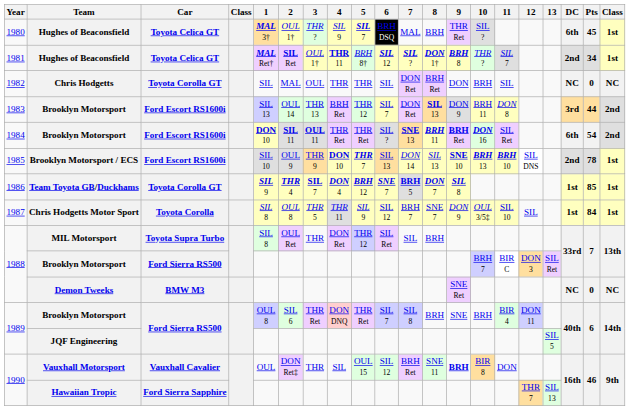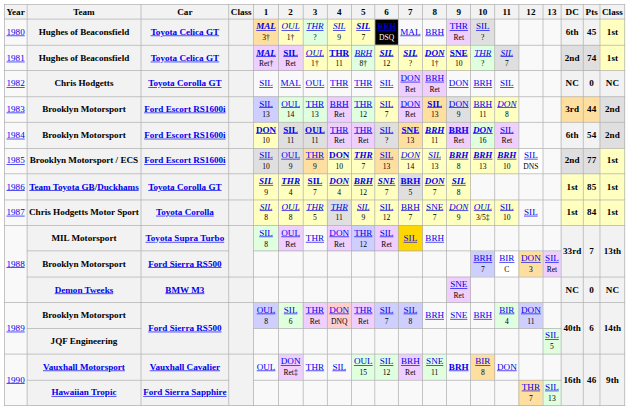 <table class="wikitable" style="text-align:center; font-size:85%">
 <tr>
 <th>Year</th>
 <th>Team</th>
 <th>Car</th>
 <th>Class</th>
 <th>1</th>
 <th>2</th>
 <th>3</th>
 <th>4</th>
 <th>5</th>
 <th>6</th>
 <th>7</th>
 <th>8</th>
 <th>9</th>
 <th>10</th>
 <th>11</th>
 <th>12</th>
 <th>13</th>
 <th>DC</th>
 <th>Pts</th>
 <th>Class</th>
 </tr>
 <tr>
 <td><a href='#'>1980</a></td>
 <th>Hughes of Beaconsfield</th>
 <th><a href='#'>Toyota Celica GT</a></th>
 <th><span></span></th>
 <td style="background:#FFDF9F;"><strong><em><a href='#'>MAL</a></em></strong><br><small>3†</small></td>
 <td style="background:#FFFFBF;"><em><a href='#'>OUL</a></em><br><small>1†</small></td>
 <td style="background:#DFFFDF;"><em><a href='#'>THR</a></em><br><small>?</small></td>
 <td style="background:#FFFFBF;"><em><a href='#'>SIL</a></em><br><small>9</small></td>
 <td style="background:#FFFFBF;"><strong><em><a href='#'>SIL</a></em></strong><br><small>7</small></td>
 <td style="background:#000000; color:white"><a href='#'><span>BRH</span></a><br><small>DSQ</small></td>
 <td><a href='#'>MAL</a></td>
 <td><a href='#'>BRH</a></td>
 <td style="background:#EFCFFF;"><a href='#'>THR</a><br><small>Ret</small></td>
 <td style="background:#DFDFDF;"><a href='#'>SIL</a><br><small>?</small></td>
 <td></td>
 <td></td>
 <td></td>
 <th>6th</th>
 <th>45</th>
 <td style="background:#FFFFBF;"><strong>1st</strong></td>
 </tr>
 <tr>
 <td><a href='#'>1981</a></td>
 <th>Hughes of Beaconsfield</th>
 <th><a href='#'>Toyota Celica GT</a></th>
 <th><span></span></th>
 <td style="background:#EFCFFF;"><strong><em><a href='#'>MAL</a></em></strong><br><small>Ret†</small></td>
 <td style="background:#EFCFFF;"><strong><a href='#'>SIL</a></strong><br><small>Ret</small></td>
 <td style="background:#FFFFBF;"><em><a href='#'>OUL</a></em><br><small>1†</small></td>
 <td style="background:#FFFFBF;"><strong><a href='#'>THR</a></strong><br><small>11</small></td>
 <td style="background:#DFFFDF;"><em><a href='#'>BRH</a></em><br><small>8†</small></td>
 <td style="background:#FFFFBF;"><strong><em><a href='#'>SIL</a></em></strong><br><small>12</small></td>
 <td style="background:#FFFFBF;"><strong><em><a href='#'>SIL</a></em></strong><br><small>?</small></td>
 <td style="background:#FFFFBF;"><strong><em><a href='#'>DON</a></em></strong><br><small>1†</small></td>
-<td style="background:#FFFFBF;"><strong><em><a href='#'>BRH</a></em></strong><br><small>8</small></td>
+<td style="background:#FFFFBF;"><strong><a href='#'>SNE</a></strong><br><small>10</small></td>
 <td style="background:#DFFFDF;"><em><a href='#'>THR</a></em><br><small>?</small></td>
 <td style="background:#DFDFDF;"><em><a href='#'>SIL</a></em><br><small>7</small></td>
 <td></td>
 <td></td>
 <td style="background:#DFDFDF;"><strong>2nd</strong></td>
-<td style="background:#DFDFDF;"><strong>34</strong></td>
+<td style="background:#DFDFDF;"><strong>74</strong></td>
 <td style="background:#FFFFBF;"><strong>1st</strong></td>
 </tr>
 <tr>
 <td><a href='#'>1982</a></td>
 <th>Chris Hodgetts</th>
 <th><a href='#'>Toyota Corolla GT</a></th>
 <th><span></span></th>
 <td><a href='#'>SIL</a></td>
 <td><a href='#'>MAL</a></td>
 <td><a href='#'>OUL</a></td>
 <td><a href='#'>THR</a></td>
 <td><a href='#'>THR</a></td>
 <td><a href='#'>SIL</a></td>
 <td style="background:#EFCFFF;"><a href='#'>DON</a><br><small>Ret</small></td>
 <td style="background:#EFCFFF;"><a href='#'>BRH</a><br><small>Ret</small></td>
 <td><a href='#'>DON</a></td>
 <td><a href='#'>BRH</a></td>
 <td><a href='#'>SIL</a></td>
 <td></td>
 <td></td>
 <th>NC</th>
 <th>0</th>
 <th>NC</th>
 </tr>
 <tr>
 <td><a href='#'>1983</a></td>
 <th>Brooklyn Motorsport</th>
 <th><a href='#'>Ford Escort RS1600i</a></th>
 <th><span></span></th>
 <td style="background:#CFCFFF;"><a href='#'>SIL</a><br><small>13</small></td>
 <td style="background:#DFFFDF;"><a href='#'>OUL</a><br><small>14</small></td>
 <td style="background:#DFFFDF;"><a href='#'>THR</a><br><small>13</small></td>
 <td style="background:#EFCFFF;"><a href='#'>BRH</a><br><small>Ret</small></td>
 <td style="background:#DFFFDF;"><a href='#'>THR</a><br><small>12</small></td>
 <td style="background:#FFFFBF;"><a href='#'>SIL</a><br><small>7</small></td>
 <td style="background:#EFCFFF;"><a href='#'>DON</a><br><small>Ret</small></td>
 <td style="background:#FFDF9F;"><strong><a href='#'>SIL</a></strong><br><small>13</small></td>
 <td style="background:#DFDFDF;"><a href='#'>DON</a><br><small>9</small></td>
 <td style="background:#FFFFBF;"><a href='#'>BRH</a><br><small>11</small></td>
 <td style="background:#FFFFBF;"><em><a href='#'>DON</a></em><br><small>8</small></td>
 <td></td>
 <td></td>
 <td style="background:#FFDF9F;"><strong>3rd</strong></td>
 <td style="background:#FFDF9F;"><strong>44</strong></td>
 <td style="background:#DFDFDF;"><strong>2nd</strong></td>
 </tr>
 <tr>
 <td><a href='#'>1984</a></td>
 <th>Brooklyn Motorsport</th>
 <th><a href='#'>Ford Escort RS1600i</a></th>
 <th><span></span></th>
 <td style="background:#FFFFBF;"><strong><a href='#'>DON</a></strong><br><small>10</small></td>
 <td style="background:#DFDFDF;"><strong><a href='#'>SIL</a></strong><br><small>11</small></td>
 <td style="background:#DFDFDF;"><strong><a href='#'>OUL</a></strong><br><small>11</small></td>
 <td style="background:#EFCFFF;"><a href='#'>THR</a><br><small>Ret</small></td>
 <td style="background:#EFCFFF;"><a href='#'>THR</a><br><small>Ret</small></td>
 <td style="background:#DFDFDF;"><a href='#'>SIL</a><br><small>?</small></td>
 <td style="background:#FFDF9F;"><strong><a href='#'>SNE</a></strong><br><small>13</small></td>
 <td style="background:#FFFFBF;"><strong><em><a href='#'>BRH</a></em></strong><br><small>11</small></td>
 <td style="background:#EFCFFF;"><strong><a href='#'>BRH</a></strong><br><small>Ret</small></td>
 <td style="background:#DFFFDF;"><strong><em><a href='#'>DON</a></em></strong><br><small>16</small></td>
 <td style="background:#EFCFFF;"><a href='#'>SIL</a><br><small>Ret</small></td>
 <td></td>
 <td></td>
 <th>6th</th>
 <th>54</th>
 <td style="background:#DFDFDF;"><strong>2nd</strong></td>
 </tr>
 <tr>
 <td><a href='#'>1985</a></td>
 <th>Brooklyn Motorsport / ECS</th>
 <th><a href='#'>Ford Escort RS1600i</a></th>
 <th><span></span></th>
 <td style="background:#DFDFDF;"><a href='#'>SIL</a><br><small>10</small></td>
 <td style="background:#DFDFDF;"><a href='#'>OUL</a><br><small>9</small></td>
 <td style="background:#FFDF9F;"><a href='#'>THR</a><br><small>9</small></td>
 <td style="background:#FFFFBF;"><strong><a href='#'>DON</a></strong><br><small>10</small></td>
 <td style="background:#FFFFBF;"><strong><em><a href='#'>THR</a></em></strong><br><small>7</small></td>
 <td style="background:#FFDF9F;"><a href='#'>SIL</a><br><small>13</small></td>
 <td style="background:#FFFFBF;"><em><a href='#'>DON</a></em><br><small>14</small></td>
 <td style="background:#FFFFBF;"><em><a href='#'>SIL</a></em><br><small>13</small></td>
-<td style="background:#FFFFBF;"><strong><a href='#'>SNE</a></strong><br><small>10</small></td>
+<td style="background:#FFFFBF;"><strong><em><a href='#'>BRH</a></em></strong><br><small>8</small></td>
 <td style="background:#FFFFBF;"><strong><em><a href='#'>BRH</a></em></strong><br><small>13</small></td>
 <td style="background:#FFFFBF;"><strong><em><a href='#'>BRH</a></em></strong><br><small>10</small></td>
 <td style="background:#FFFFFF;"><a href='#'>SIL</a><br><small>DNS</small></td>
 <td></td>
 <td style="background:#DFDFDF;"><strong>2nd</strong></td>
-<td style="background:#DFDFDF;"><strong>78</strong></td>
+<td style="background:#DFDFDF;"><strong>77</strong></td>
 <td style="background:#FFFFBF;"><strong>1st</strong></td>
 </tr>
 <tr>
 <td><a href='#'>1986</a></td>
 <th><a href='#'>Team Toyota GB</a>/<a href='#'>Duckhams</a></th>
 <th><a href='#'>Toyota Corolla GT</a></th>
 <th><span></span></th>
 <td style="background:#FFFFBF;"><strong><em><a href='#'>SIL</a></em></strong><br><small>9</small></td>
 <td style="background:#FFFFBF;"><strong><em><a href='#'>THR</a></em></strong><br><small>4</small></td>
 <td style="background:#FFFFBF;"><strong><a href='#'>SIL</a></strong><br><small>7</small></td>
 <td style="background:#FFFFBF;"><strong><em><a href='#'>DON</a></em></strong><br><small>4</small></td>
 <td style="background:#FFFFBF;"><strong><em><a href='#'>BRH</a></em></strong><br><small>12</small></td>
 <td style="background:#FFFFBF;"><strong><em><a href='#'>SNE</a></em></strong><br><small>7</small></td>
 <td style="background:#DFDFDF;"><strong><a href='#'>BRH</a></strong><br><small>5</small></td>
 <td style="background:#FFFFBF;"><strong><em><a href='#'>DON</a></em></strong><br><small>7</small></td>
 <td style="background:#FFFFBF;"><strong><em><a href='#'>SIL</a></em></strong><br><small>8</small></td>
 <td></td>
 <td></td>
 <td></td>
 <td></td>
 <td style="background:#FFFFBF;"><strong>1st</strong></td>
 <td style="background:#FFFFBF;"><strong>85</strong></td>
 <td style="background:#FFFFBF;"><strong>1st</strong></td>
 </tr>
 <tr>
 <td><a href='#'>1987</a></td>
 <th>Chris Hodgetts Motor Sport</th>
 <th><a href='#'>Toyota Corolla</a></th>
 <th><span></span></th>
 <td style="background:#FFFFBF;"><em><a href='#'>SIL</a></em><br><small>8</small></td>
 <td style="background:#FFFFBF;"><em><a href='#'>OUL</a></em><br><small>8</small></td>
 <td style="background:#FFFFBF;"><em><a href='#'>THR</a></em><br><small>5</small></td>
 <td style="background:#DFDFDF;"><em><a href='#'>THR</a></em><br><small>11</small></td>
 <td style="background:#FFFFBF;"><em><a href='#'>SIL</a></em><br><small>9</small></td>
 <td style="background:#FFFFBF;"><a href='#'>SIL</a><br><small>12</small></td>
 <td style="background:#FFFFBF;"><a href='#'>BRH</a><br><small>7</small></td>
 <td style="background:#FFFFBF;"><a href='#'>SNE</a><br><small>7</small></td>
 <td style="background:#FFFFBF;"><em><a href='#'>DON</a></em><br><small>9</small></td>
 <td style="background:#FFFFBF;"><em><a href='#'>OUL</a></em><br><small>3/5‡</small></td>
 <td style="background:#FFFFBF;"><a href='#'>SIL</a><br><small>10</small></td>
 <td><a href='#'>SIL</a></td>
 <td></td>
 <td style="background:#FFFFBF;"><strong>1st</strong></td>
 <td style="background:#FFFFBF;"><strong>84</strong></td>
 <td style="background:#FFFFBF;"><strong>1st</strong></td>
 </tr>
 <tr>
 <td rowspan=3><a href='#'>1988</a></td>
 <th>MIL Motorsport</th>
 <th><a href='#'>Toyota Supra Turbo</a></th>
 <th rowspan=2><span></span></th>
 <td style="background:#DFFFDF;"><a href='#'>SIL</a><br><small>8</small></td>
 <td style="background:#EFCFFF;"><a href='#'>OUL</a><br><small>Ret</small></td>
 <td><a href='#'>THR</a></td>
 <td style="background:#EFCFFF;"><a href='#'>DON</a><br><small>Ret</small></td>
 <td style="background:#CFCFFF;"><a href='#'>THR</a><br><small>12</small></td>
 <td style="background:#EFCFFF;"><a href='#'>SIL</a><br><small>Ret</small></td>
-<td><a href='#'>SIL</a></td>
+<td style="background: gold;"><a href='#'>SIL</a></td>
 <td><a href='#'>BRH</a></td>
 <td></td>
 <td></td>
 <td></td>
 <td></td>
 <td></td>
 <th rowspan=2>33rd</th>
 <th rowspan=2>7</th>
 <th rowspan=2>13th</th>
 </tr>
 <tr>
 <th>Brooklyn Motorsport</th>
 <th><a href='#'>Ford Sierra RS500</a></th>
 <td></td>
 <td></td>
 <td></td>
 <td></td>
 <td></td>
 <td></td>
 <td></td>
 <td></td>
 <td></td>
 <td style="background:#CFCFFF;"><a href='#'>BRH</a><br><small>7</small></td>
 <td style="background:#FFFFFF;"><a href='#'>BIR</a><br><small>C</small></td>
 <td style="background:#FFDF9F;"><a href='#'>DON</a><br><small>3</small></td>
 <td style="background:#EFCFFF;"><a href='#'>SIL</a><br><small>Ret</small></td>
 </tr>
 <tr>
 <th><a href='#'>Demon Tweeks</a></th>
 <th><a href='#'>BMW M3</a></th>
 <th><span></span></th>
 <td></td>
 <td></td>
 <td></td>
 <td></td>
 <td></td>
 <td></td>
 <td></td>
 <td></td>
 <td style="background:#EFCFFF;"><a href='#'>SNE</a><br><small>Ret</small></td>
 <td></td>
 <td></td>
 <td></td>
 <td></td>
 <th>NC</th>
 <th>0</th>
 <th>NC</th>
 </tr>
 <tr>
 <td rowspan=2><a href='#'>1989</a></td>
 <th>Brooklyn Motorsport</th>
 <th rowspan=2><a href='#'>Ford Sierra RS500</a></th>
 <th rowspan=2><span></span></th>
 <td style="background:#CFCFFF;"><a href='#'>OUL</a><br><small>8</small></td>
 <td style="background:#DFFFDF;"><a href='#'>SIL</a><br><small>6</small></td>
 <td style="background:#EFCFFF;"><a href='#'>THR</a><br><small>Ret</small></td>
 <td style="background:#FFCFCF;"><a href='#'>DON</a><br><small>DNQ</small></td>
 <td style="background:#EFCFFF;"><a href='#'>THR</a><br><small>Ret</small></td>
 <td style="background:#CFCFFF;"><a href='#'>SIL</a><br><small>7</small></td>
 <td style="background:#CFCFFF;"><a href='#'>SIL</a><br><small>8</small></td>
 <td><a href='#'>BRH</a></td>
 <td><a href='#'>SNE</a></td>
 <td><a href='#'>BRH</a></td>
 <td style="background:#DFFFDF;"><a href='#'>BIR</a><br><small>4</small></td>
 <td style="background:#CFCFFF;"><a href='#'>DON</a><br><small>11</small></td>
 <td></td>
 <th rowspan=2>40th</th>
 <th rowspan=2>6</th>
 <th rowspan=2>14th</th>
 </tr>
 <tr>
 <th>JQF Engineering</th>
 <td></td>
 <td></td>
 <td></td>
 <td></td>
 <td></td>
 <td></td>
 <td></td>
 <td></td>
 <td></td>
 <td></td>
 <td></td>
 <td></td>
 <td style="background:#DFFFDF;"><a href='#'>SIL</a><br><small>5</small></td>
 </tr>
 <tr>
 <td rowspan=2><a href='#'>1990</a></td>
 <th><a href='#'>Vauxhall Motorsport</a></th>
 <th><a href='#'>Vauxhall Cavalier</a></th>
 <th rowspan=2><span></span></th>
 <td><a href='#'>OUL</a></td>
 <td style="background:#EFCFFF;"><a href='#'>DON</a><br><small>Ret‡</small></td>
 <td><a href='#'>THR</a></td>
 <td><a href='#'>SIL</a></td>
 <td style="background:#DFFFDF;"><a href='#'>OUL</a><br><small>15</small></td>
 <td style="background:#DFFFDF;"><a href='#'>SIL</a><br><small>12</small></td>
 <td style="background:#EFCFFF;"><a href='#'>BRH</a><br><small>Ret</small></td>
 <td style="background:#DFFFDF;"><a href='#'>SNE</a><br><small>11</small></td>
 <td><strong><a href='#'>BRH</a></strong></td>
 <td style="background:#FFDF9F;"><a href='#'>BIR</a><br><small>8</small></td>
 <td><a href='#'>DON</a></td>
 <td></td>
 <td></td>
 <th rowspan=2>16th</th>
 <th rowspan=2>46</th>
 <th rowspan=2>9th</th>
 </tr>
 <tr>
 <th><a href='#'>Hawaiian Tropic</a></th>
 <th><a href='#'>Ford Sierra Sapphire</a></th>
 <td></td>
 <td></td>
 <td></td>
 <td></td>
 <td></td>
 <td></td>
 <td></td>
 <td></td>
 <td></td>
 <td></td>
 <td></td>
 <td style="background:#FFDF9F;"><a href='#'>THR</a><br><small>7</small></td>
 <td style="background:#DFFFDF;"><a href='#'>SIL</a><br><small>13</small></td>
 </tr>
 </table>
